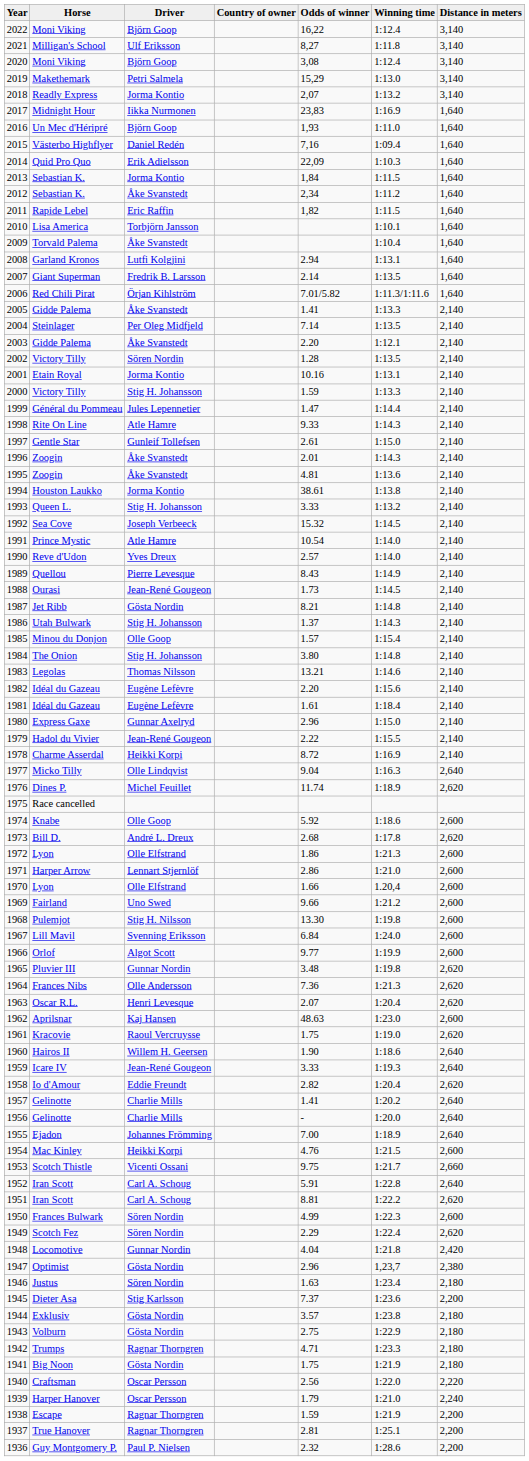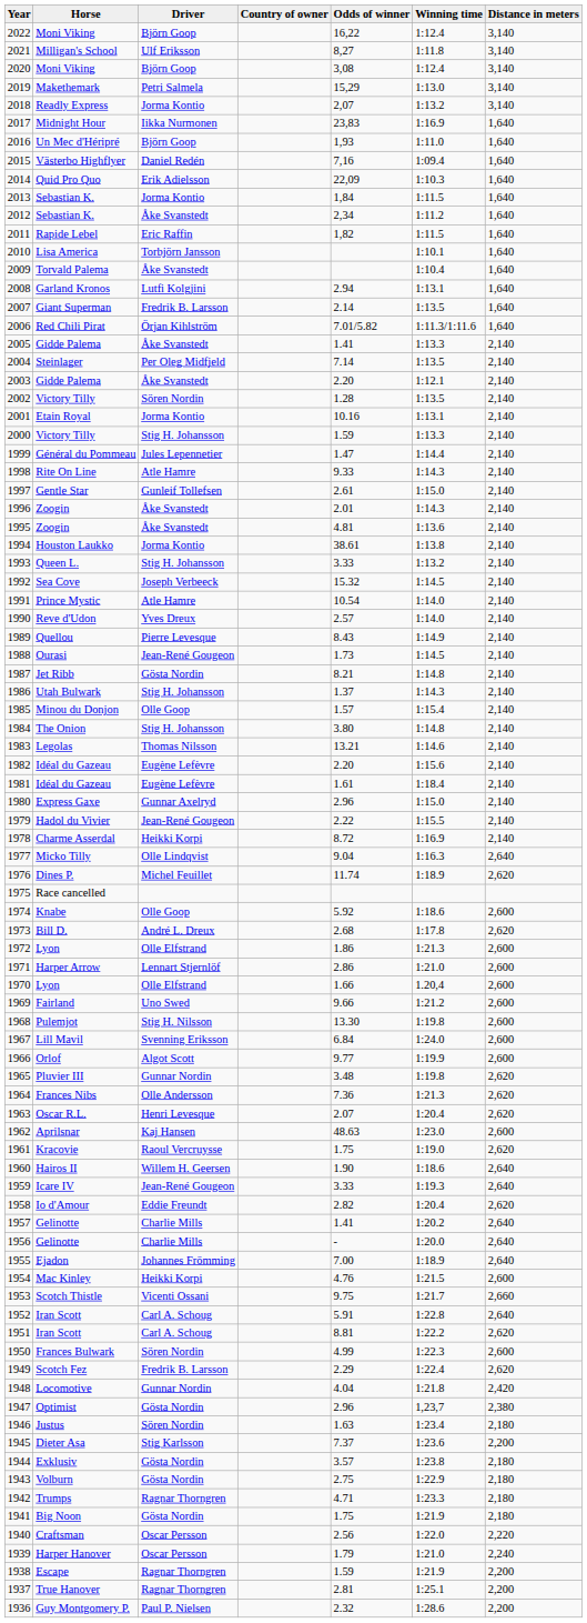 <table class="wikitable">
 <tr ---- align="center">
 <th align="left" style="background:#efefef;">Year</th>
 <th align="left" style="background:#efefef;">Horse</th>
 <th align="left" style="background:#efefef;">Driver</th>
 <th align="left" style="background:#efefef;">Country of owner</th>
 <th align="left" style="background:#efefef;">Odds of winner</th>
 <th align="left" style="background:#efefef;">Winning time</th>
 <th align="left" style="background:#efefef;">Distance in meters</th>
 </tr>
 <tr ---->
 <td>2022</td>
 <td><a href='#'>Moni Viking</a></td>
 <td><a href='#'>Björn Goop</a></td>
 <td></td>
 <td>16,22</td>
 <td>1:12.4</td>
 <td>3,140</td>
 </tr>
 <tr ---->
 <td>2021</td>
 <td><a href='#'>Milligan's School</a></td>
 <td><a href='#'>Ulf Eriksson</a></td>
 <td></td>
 <td>8,27</td>
 <td>1:11.8</td>
 <td>3,140</td>
 </tr>
 <tr ---->
 <td>2020</td>
 <td><a href='#'>Moni Viking</a></td>
 <td><a href='#'>Björn Goop</a></td>
 <td></td>
 <td>3,08</td>
 <td>1:12.4</td>
 <td>3,140</td>
 </tr>
 <tr ---->
 <td>2019</td>
 <td><a href='#'>Makethemark</a></td>
 <td><a href='#'>Petri Salmela</a></td>
 <td></td>
 <td>15,29</td>
 <td>1:13.0</td>
 <td>3,140</td>
 </tr>
 <tr ---->
 <td>2018</td>
 <td><a href='#'>Readly Express</a></td>
 <td><a href='#'>Jorma Kontio</a></td>
 <td></td>
 <td>2,07</td>
 <td>1:13.2</td>
 <td>3,140</td>
 </tr>
 <tr ---->
 <td>2017</td>
 <td><a href='#'>Midnight Hour</a></td>
 <td><a href='#'>Iikka Nurmonen</a></td>
 <td></td>
 <td>23,83</td>
 <td>1:16.9</td>
 <td>1,640</td>
 </tr>
 <tr ---->
 <td>2016</td>
 <td><a href='#'>Un Mec d'Héripré</a></td>
 <td><a href='#'>Björn Goop</a></td>
 <td></td>
 <td>1,93</td>
 <td>1:11.0</td>
 <td>1,640</td>
 </tr>
 <tr ---->
 <td>2015</td>
 <td><a href='#'>Västerbo Highflyer</a></td>
 <td><a href='#'>Daniel Redén</a></td>
 <td></td>
 <td>7,16</td>
 <td>1:09.4</td>
 <td>1,640</td>
 </tr>
 <tr ---->
 <td>2014</td>
 <td><a href='#'>Quid Pro Quo</a></td>
 <td><a href='#'>Erik Adielsson</a></td>
 <td></td>
 <td>22,09</td>
 <td>1:10.3</td>
 <td>1,640</td>
 </tr>
 <tr ---->
 <td>2013</td>
 <td><a href='#'>Sebastian K.</a></td>
 <td><a href='#'>Jorma Kontio</a></td>
 <td></td>
 <td>1,84</td>
 <td>1:11.5</td>
 <td>1,640</td>
 </tr>
 <tr ---->
 <td>2012</td>
 <td><a href='#'>Sebastian K.</a></td>
 <td><a href='#'>Åke Svanstedt</a></td>
 <td></td>
 <td>2,34</td>
 <td>1:11.2</td>
 <td>1,640</td>
 </tr>
 <tr ---->
 <td>2011</td>
 <td><a href='#'>Rapide Lebel</a></td>
 <td><a href='#'>Eric Raffin</a></td>
 <td></td>
 <td>1,82</td>
 <td>1:11.5</td>
 <td>1,640</td>
 </tr>
 <tr ---->
 <td>2010</td>
 <td><a href='#'>Lisa America</a></td>
 <td><a href='#'>Torbjörn Jansson</a></td>
 <td></td>
 <td></td>
 <td>1:10.1</td>
 <td>1,640</td>
 </tr>
 <tr ---->
 <td>2009</td>
 <td><a href='#'>Torvald Palema</a></td>
 <td><a href='#'>Åke Svanstedt</a></td>
 <td></td>
 <td></td>
 <td>1:10.4</td>
 <td>1,640</td>
 </tr>
 <tr ---->
 <td>2008</td>
 <td><a href='#'>Garland Kronos</a></td>
 <td><a href='#'>Lutfi Kolgjini</a></td>
 <td></td>
 <td>2.94</td>
 <td>1:13.1</td>
 <td>1,640</td>
 </tr>
 <tr ---->
 <td>2007</td>
 <td><a href='#'>Giant Superman</a></td>
 <td><a href='#'>Fredrik B. Larsson</a></td>
 <td></td>
 <td>2.14</td>
 <td>1:13.5</td>
 <td>1,640</td>
 </tr>
 <tr ---->
 <td>2006</td>
 <td><a href='#'>Red Chili Pirat</a></td>
 <td><a href='#'>Örjan Kihlström</a></td>
 <td></td>
 <td>7.01/5.82</td>
 <td>1:11.3/1:11.6</td>
 <td>1,640</td>
 </tr>
 <tr ---->
 <td>2005</td>
 <td><a href='#'>Gidde Palema</a></td>
 <td><a href='#'>Åke Svanstedt</a></td>
 <td></td>
 <td>1.41</td>
 <td>1:13.3</td>
 <td>2,140</td>
 </tr>
 <tr ---->
 <td>2004</td>
 <td><a href='#'>Steinlager</a></td>
 <td><a href='#'>Per Oleg Midfjeld</a></td>
 <td></td>
 <td>7.14</td>
 <td>1:13.5</td>
 <td>2,140</td>
 </tr>
 <tr ---->
 <td>2003</td>
 <td><a href='#'>Gidde Palema</a></td>
 <td><a href='#'>Åke Svanstedt</a></td>
 <td></td>
 <td>2.20</td>
 <td>1:12.1</td>
 <td>2,140</td>
 </tr>
 <tr ---->
 <td>2002</td>
 <td><a href='#'>Victory Tilly</a></td>
 <td><a href='#'>Sören Nordin</a></td>
 <td></td>
 <td>1.28</td>
 <td>1:13.5</td>
 <td>2,140</td>
 </tr>
 <tr ---->
 <td>2001</td>
 <td><a href='#'>Etain Royal</a></td>
 <td><a href='#'>Jorma Kontio</a></td>
 <td></td>
 <td>10.16</td>
 <td>1:13.1</td>
 <td>2,140</td>
 </tr>
 <tr ---->
 <td>2000</td>
 <td><a href='#'>Victory Tilly</a></td>
 <td><a href='#'>Stig H. Johansson</a></td>
 <td></td>
 <td>1.59</td>
 <td>1:13.3</td>
 <td>2,140</td>
 </tr>
 <tr ---->
 <td>1999</td>
 <td><a href='#'>Général du Pommeau</a></td>
 <td><a href='#'>Jules Lepennetier</a></td>
 <td></td>
 <td>1.47</td>
 <td>1:14.4</td>
 <td>2,140</td>
 </tr>
 <tr ---->
 <td>1998</td>
 <td><a href='#'>Rite On Line</a></td>
 <td><a href='#'>Atle Hamre</a></td>
 <td></td>
 <td>9.33</td>
 <td>1:14.3</td>
 <td>2,140</td>
 </tr>
 <tr ---->
 <td>1997</td>
 <td><a href='#'>Gentle Star</a></td>
 <td><a href='#'>Gunleif Tollefsen</a></td>
 <td></td>
 <td>2.61</td>
 <td>1:15.0</td>
 <td>2,140</td>
 </tr>
 <tr ---->
 <td>1996</td>
 <td><a href='#'>Zoogin</a></td>
 <td><a href='#'>Åke Svanstedt</a></td>
 <td></td>
 <td>2.01</td>
 <td>1:14.3</td>
 <td>2,140</td>
 </tr>
 <tr ---->
 <td>1995</td>
 <td><a href='#'>Zoogin</a></td>
 <td><a href='#'>Åke Svanstedt</a></td>
 <td></td>
 <td>4.81</td>
 <td>1:13.6</td>
 <td>2,140</td>
 </tr>
 <tr ---->
 <td>1994</td>
 <td><a href='#'>Houston Laukko</a></td>
 <td><a href='#'>Jorma Kontio</a></td>
 <td></td>
 <td>38.61</td>
 <td>1:13.8</td>
 <td>2,140</td>
 </tr>
 <tr ---->
 <td>1993</td>
 <td><a href='#'>Queen L.</a></td>
 <td><a href='#'>Stig H. Johansson</a></td>
 <td></td>
 <td>3.33</td>
 <td>1:13.2</td>
 <td>2,140</td>
 </tr>
 <tr ---->
 <td>1992</td>
 <td><a href='#'>Sea Cove</a></td>
 <td><a href='#'>Joseph Verbeeck</a></td>
 <td></td>
 <td>15.32</td>
 <td>1:14.5</td>
 <td>2,140</td>
 </tr>
 <tr ---->
 <td>1991</td>
 <td><a href='#'>Prince Mystic</a></td>
 <td><a href='#'>Atle Hamre</a></td>
 <td></td>
 <td>10.54</td>
 <td>1:14.0</td>
 <td>2,140</td>
 </tr>
 <tr ---->
 <td>1990</td>
 <td><a href='#'>Reve d'Udon</a></td>
 <td><a href='#'>Yves Dreux</a></td>
 <td></td>
 <td>2.57</td>
 <td>1:14.0</td>
 <td>2,140</td>
 </tr>
 <tr ---->
 <td>1989</td>
 <td><a href='#'>Quellou</a></td>
 <td><a href='#'>Pierre Levesque</a></td>
 <td></td>
 <td>8.43</td>
 <td>1:14.9</td>
 <td>2,140</td>
 </tr>
 <tr ---->
 <td>1988</td>
 <td><a href='#'>Ourasi</a></td>
 <td><a href='#'>Jean-René Gougeon</a></td>
 <td></td>
 <td>1.73</td>
 <td>1:14.5</td>
 <td>2,140</td>
 </tr>
 <tr ---->
 <td>1987</td>
 <td><a href='#'>Jet Ribb</a></td>
 <td><a href='#'>Gösta Nordin</a></td>
 <td></td>
 <td>8.21</td>
 <td>1:14.8</td>
 <td>2,140</td>
 </tr>
 <tr ---->
 <td>1986</td>
 <td><a href='#'>Utah Bulwark</a></td>
 <td><a href='#'>Stig H. Johansson</a></td>
 <td></td>
 <td>1.37</td>
 <td>1:14.3</td>
 <td>2,140</td>
 </tr>
 <tr ---->
 <td>1985</td>
 <td><a href='#'>Minou du Donjon</a></td>
 <td><a href='#'>Olle Goop</a></td>
 <td></td>
 <td>1.57</td>
 <td>1:15.4</td>
 <td>2,140</td>
 </tr>
 <tr ---->
 <td>1984</td>
 <td><a href='#'>The Onion</a></td>
 <td><a href='#'>Stig H. Johansson</a></td>
 <td></td>
 <td>3.80</td>
 <td>1:14.8</td>
 <td>2,140</td>
 </tr>
 <tr ---->
 <td>1983</td>
 <td><a href='#'>Legolas</a></td>
 <td><a href='#'>Thomas Nilsson</a></td>
 <td></td>
 <td>13.21</td>
 <td>1:14.6</td>
 <td>2,140</td>
 </tr>
 <tr ---->
 <td>1982</td>
 <td><a href='#'>Idéal du Gazeau</a></td>
 <td><a href='#'>Eugène Lefèvre</a></td>
 <td></td>
 <td>2.20</td>
 <td>1:15.6</td>
 <td>2,140</td>
 </tr>
 <tr ---->
 <td>1981</td>
 <td><a href='#'>Idéal du Gazeau</a></td>
 <td><a href='#'>Eugène Lefèvre</a></td>
 <td></td>
 <td>1.61</td>
 <td>1:18.4</td>
 <td>2,140</td>
 </tr>
 <tr ---->
 <td>1980</td>
 <td><a href='#'>Express Gaxe</a></td>
 <td><a href='#'>Gunnar Axelryd</a></td>
 <td></td>
 <td>2.96</td>
 <td>1:15.0</td>
 <td>2,140</td>
 </tr>
 <tr ---->
 <td>1979</td>
 <td><a href='#'>Hadol du Vivier</a></td>
 <td><a href='#'>Jean-René Gougeon</a></td>
 <td></td>
 <td>2.22</td>
 <td>1:15.5</td>
 <td>2,140</td>
 </tr>
 <tr ---->
 <td>1978</td>
 <td><a href='#'>Charme Asserdal</a></td>
 <td><a href='#'>Heikki Korpi</a></td>
 <td></td>
 <td>8.72</td>
 <td>1:16.9</td>
 <td>2,140</td>
 </tr>
 <tr ---->
 <td>1977</td>
 <td><a href='#'>Micko Tilly</a></td>
 <td><a href='#'>Olle Lindqvist</a></td>
 <td></td>
 <td>9.04</td>
 <td>1:16.3</td>
 <td>2,640</td>
 </tr>
 <tr ---->
 <td>1976</td>
 <td><a href='#'>Dines P.</a></td>
 <td><a href='#'>Michel Feuillet</a></td>
 <td></td>
 <td>11.74</td>
 <td>1:18.9</td>
 <td>2,620</td>
 </tr>
 <tr ---->
 <td>1975</td>
 <td>Race cancelled</td>
 <td></td>
 <td></td>
 <td></td>
 <td></td>
 <td></td>
 </tr>
 <tr ---->
 <td>1974</td>
 <td><a href='#'>Knabe</a></td>
 <td><a href='#'>Olle Goop</a></td>
 <td></td>
 <td>5.92</td>
 <td>1:18.6</td>
 <td>2,600</td>
 </tr>
 <tr ---->
 <td>1973</td>
 <td><a href='#'>Bill D.</a></td>
 <td><a href='#'>André L. Dreux</a></td>
 <td></td>
 <td>2.68</td>
 <td>1:17.8</td>
 <td>2,620</td>
 </tr>
 <tr ---->
 <td>1972</td>
 <td><a href='#'>Lyon</a></td>
 <td><a href='#'>Olle Elfstrand</a></td>
 <td></td>
 <td>1.86</td>
 <td>1:21.3</td>
 <td>2,600</td>
 </tr>
 <tr ---->
 <td>1971</td>
 <td><a href='#'>Harper Arrow</a></td>
 <td><a href='#'>Lennart Stjernlöf</a></td>
 <td></td>
 <td>2.86</td>
 <td>1:21.0</td>
 <td>2,600</td>
 </tr>
 <tr ---->
 <td>1970</td>
 <td><a href='#'>Lyon</a></td>
 <td><a href='#'>Olle Elfstrand</a></td>
 <td></td>
 <td>1.66</td>
 <td>1.20,4</td>
 <td>2,600</td>
 </tr>
 <tr ---->
 <td>1969</td>
 <td><a href='#'>Fairland</a></td>
 <td><a href='#'>Uno Swed</a></td>
 <td></td>
 <td>9.66</td>
 <td>1:21.2</td>
 <td>2,600</td>
 </tr>
 <tr ---->
 <td>1968</td>
 <td><a href='#'>Pulemjot</a></td>
 <td><a href='#'>Stig H. Nilsson</a></td>
 <td></td>
 <td>13.30</td>
 <td>1:19.8</td>
 <td>2,600</td>
 </tr>
 <tr ---->
 <td>1967</td>
 <td><a href='#'>Lill Mavil</a></td>
 <td><a href='#'>Svenning Eriksson</a></td>
 <td></td>
 <td>6.84</td>
 <td>1:24.0</td>
 <td>2,600</td>
 </tr>
 <tr ---->
 <td>1966</td>
 <td><a href='#'>Orlof</a></td>
 <td><a href='#'>Algot Scott</a></td>
 <td></td>
 <td>9.77</td>
 <td>1:19.9</td>
 <td>2,600</td>
 </tr>
 <tr ---->
 <td>1965</td>
 <td><a href='#'>Pluvier III</a></td>
 <td><a href='#'>Gunnar Nordin</a></td>
 <td></td>
 <td>3.48</td>
 <td>1:19.8</td>
 <td>2,620</td>
 </tr>
 <tr ---->
 <td>1964</td>
 <td><a href='#'>Frances Nibs</a></td>
 <td><a href='#'>Olle Andersson</a></td>
 <td></td>
 <td>7.36</td>
 <td>1:21.3</td>
 <td>2,620</td>
 </tr>
 <tr ---->
 <td>1963</td>
 <td><a href='#'>Oscar R.L.</a></td>
 <td><a href='#'>Henri Levesque</a></td>
 <td></td>
 <td>2.07</td>
 <td>1:20.4</td>
 <td>2,620</td>
 </tr>
 <tr ---->
 <td>1962</td>
 <td><a href='#'>Aprilsnar</a></td>
 <td><a href='#'>Kaj Hansen</a></td>
 <td></td>
 <td>48.63</td>
 <td>1:23.0</td>
 <td>2,600</td>
 </tr>
 <tr ---->
 <td>1961</td>
 <td><a href='#'>Kracovie</a></td>
 <td><a href='#'>Raoul Vercruysse</a></td>
 <td></td>
 <td>1.75</td>
 <td>1:19.0</td>
 <td>2,620</td>
 </tr>
 <tr ---->
 <td>1960</td>
 <td><a href='#'>Hairos II</a></td>
 <td><a href='#'>Willem H. Geersen</a></td>
 <td></td>
 <td>1.90</td>
 <td>1:18.6</td>
 <td>2,640</td>
 </tr>
 <tr ---->
 <td>1959</td>
 <td><a href='#'>Icare IV</a></td>
 <td><a href='#'>Jean-René Gougeon</a></td>
 <td></td>
 <td>3.33</td>
 <td>1:19.3</td>
 <td>2,640</td>
 </tr>
 <tr ---->
 <td>1958</td>
 <td><a href='#'>Io d'Amour</a></td>
 <td><a href='#'>Eddie Freundt</a></td>
 <td></td>
 <td>2.82</td>
 <td>1:20.4</td>
 <td>2,620</td>
 </tr>
 <tr ---->
 <td>1957</td>
 <td><a href='#'>Gelinotte</a></td>
 <td><a href='#'>Charlie Mills</a></td>
 <td></td>
 <td>1.41</td>
 <td>1:20.2</td>
 <td>2,640</td>
 </tr>
 <tr ---->
 <td>1956</td>
 <td><a href='#'>Gelinotte</a></td>
 <td><a href='#'>Charlie Mills</a></td>
 <td></td>
 <td>-</td>
 <td>1:20.0</td>
 <td>2,640</td>
 </tr>
 <tr ---->
 <td>1955</td>
 <td><a href='#'>Ejadon</a></td>
 <td><a href='#'>Johannes Frömming</a></td>
 <td></td>
 <td>7.00</td>
 <td>1:18.9</td>
 <td>2,640</td>
 </tr>
 <tr ---->
 <td>1954</td>
 <td><a href='#'>Mac Kinley</a></td>
 <td><a href='#'>Heikki Korpi</a></td>
 <td></td>
 <td>4.76</td>
 <td>1:21.5</td>
 <td>2,600</td>
 </tr>
 <tr ---->
 <td>1953</td>
 <td><a href='#'>Scotch Thistle</a></td>
 <td><a href='#'>Vicenti Ossani</a></td>
 <td></td>
 <td>9.75</td>
 <td>1:21.7</td>
 <td>2,660</td>
 </tr>
 <tr ---->
 <td>1952</td>
 <td><a href='#'>Iran Scott</a></td>
 <td><a href='#'>Carl A. Schoug</a></td>
 <td></td>
 <td>5.91</td>
 <td>1:22.8</td>
 <td>2,640</td>
 </tr>
 <tr ---->
 <td>1951</td>
 <td><a href='#'>Iran Scott</a></td>
 <td><a href='#'>Carl A. Schoug</a></td>
 <td></td>
 <td>8.81</td>
 <td>1:22.2</td>
 <td>2,620</td>
 </tr>
 <tr ---->
 <td>1950</td>
 <td><a href='#'>Frances Bulwark</a></td>
 <td><a href='#'>Sören Nordin</a></td>
 <td></td>
 <td>4.99</td>
 <td>1:22.3</td>
 <td>2,600</td>
 </tr>
 <tr ---->
 <td>1949</td>
 <td><a href='#'>Scotch Fez</a></td>
-<td><a href='#'>Sören Nordin</a></td>
+<td><a href='#'>Fredrik B. Larsson</a></td>
 <td></td>
 <td>2.29</td>
 <td>1:22.4</td>
 <td>2,620</td>
 </tr>
 <tr ---->
 <td>1948</td>
 <td><a href='#'>Locomotive</a></td>
 <td><a href='#'>Gunnar Nordin</a></td>
 <td></td>
 <td>4.04</td>
 <td>1:21.8</td>
 <td>2,420</td>
 </tr>
 <tr ---->
 <td>1947</td>
 <td><a href='#'>Optimist</a></td>
 <td><a href='#'>Gösta Nordin</a></td>
 <td></td>
 <td>2.96</td>
 <td>1,23,7</td>
 <td>2,380</td>
 </tr>
 <tr ---->
 <td>1946</td>
 <td><a href='#'>Justus</a></td>
 <td><a href='#'>Sören Nordin</a></td>
 <td></td>
 <td>1.63</td>
 <td>1:23.4</td>
 <td>2,180</td>
 </tr>
 <tr ---->
 <td>1945</td>
 <td><a href='#'>Dieter Asa</a></td>
 <td><a href='#'>Stig Karlsson</a></td>
 <td></td>
 <td>7.37</td>
 <td>1:23.6</td>
 <td>2,200</td>
 </tr>
 <tr ---->
 <td>1944</td>
 <td><a href='#'>Exklusiv</a></td>
 <td><a href='#'>Gösta Nordin</a></td>
 <td></td>
 <td>3.57</td>
 <td>1:23.8</td>
 <td>2,180</td>
 </tr>
 <tr ---->
 <td>1943</td>
 <td><a href='#'>Volburn</a></td>
 <td><a href='#'>Gösta Nordin</a></td>
 <td></td>
 <td>2.75</td>
 <td>1:22.9</td>
 <td>2,180</td>
 </tr>
 <tr ---->
 <td>1942</td>
 <td><a href='#'>Trumps</a></td>
 <td><a href='#'>Ragnar Thorngren</a></td>
 <td></td>
 <td>4.71</td>
 <td>1:23.3</td>
 <td>2,180</td>
 </tr>
 <tr ---->
 <td>1941</td>
 <td><a href='#'>Big Noon</a></td>
 <td><a href='#'>Gösta Nordin</a></td>
 <td></td>
 <td>1.75</td>
 <td>1:21.9</td>
 <td>2,180</td>
 </tr>
 <tr ---->
 <td>1940</td>
 <td><a href='#'>Craftsman</a></td>
 <td><a href='#'>Oscar Persson</a></td>
 <td></td>
 <td>2.56</td>
 <td>1:22.0</td>
 <td>2,220</td>
 </tr>
 <tr ---->
 <td>1939</td>
 <td><a href='#'>Harper Hanover</a></td>
 <td><a href='#'>Oscar Persson</a></td>
 <td></td>
 <td>1.79</td>
 <td>1:21.0</td>
 <td>2,240</td>
 </tr>
 <tr ---->
 <td>1938</td>
 <td><a href='#'>Escape</a></td>
 <td><a href='#'>Ragnar Thorngren</a></td>
 <td></td>
 <td>1.59</td>
 <td>1:21.9</td>
 <td>2,200</td>
 </tr>
 <tr ---->
 <td>1937</td>
 <td><a href='#'>True Hanover</a></td>
 <td><a href='#'>Ragnar Thorngren</a></td>
 <td></td>
 <td>2.81</td>
 <td>1:25.1</td>
 <td>2,200</td>
 </tr>
 <tr ---->
 <td>1936</td>
 <td><a href='#'>Guy Montgomery P.</a></td>
 <td><a href='#'>Paul P. Nielsen</a></td>
 <td></td>
 <td>2.32</td>
 <td>1:28.6</td>
 <td>2,200</td>
 </tr>
 </table>
